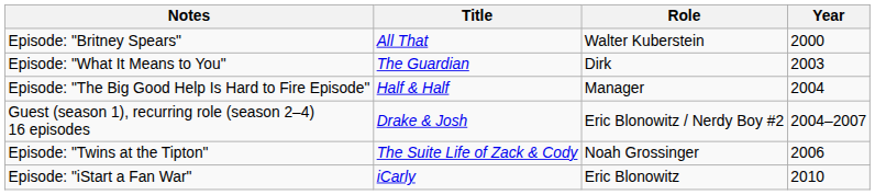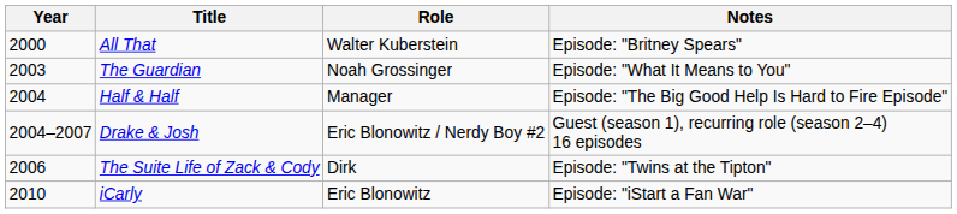 <table class="wikitable sortable">
 <tr>
-<th>Notes</th>
+<th>Year</th>
 <th>Title</th>
 <th>Role</th>
-<th>Year</th>
+<th>Notes</th>
 </tr>
 <tr>
-<td>Episode: "Britney Spears"</td>
+<td>2000</td>
 <td><em><a href='#'>All That</a></em></td>
 <td>Walter Kuberstein</td>
-<td>2000</td>
+<td>Episode: "Britney Spears"</td>
 </tr>
 <tr>
+<td>2003</td>
+<td><em><a href='#'>The Guardian</a></em></td>
+<td>Noah Grossinger</td>
 <td>Episode: "What It Means to You"</td>
-<td><em><a href='#'>The Guardian</a></em></td>
-<td>Dirk</td>
-<td>2003</td>
 </tr>
 <tr>
-<td>Episode: "The Big Good Help Is Hard to Fire Episode"</td>
+<td>2004</td>
 <td><em><a href='#'>Half & Half</a></em></td>
 <td>Manager</td>
-<td>2004</td>
+<td>Episode: "The Big Good Help Is Hard to Fire Episode"</td>
 </tr>
 <tr>
-<td>Guest (season 1), recurring role (season 2–4)<br>16 episodes</td>
+<td>2004–2007</td>
 <td><em><a href='#'>Drake & Josh</a></em></td>
 <td>Eric Blonowitz / Nerdy Boy #2</td>
-<td>2004–2007</td>
+<td>Guest (season 1), recurring role (season 2–4)<br>16 episodes</td>
 </tr>
 <tr>
+<td>2006</td>
+<td><em><a href='#'>The Suite Life of Zack & Cody</a></em></td>
+<td>Dirk</td>
 <td>Episode: "Twins at the Tipton"</td>
-<td><em><a href='#'>The Suite Life of Zack & Cody</a></em></td>
-<td>Noah Grossinger</td>
-<td>2006</td>
 </tr>
 <tr>
-<td>Episode: "iStart a Fan War"</td>
+<td>2010</td>
 <td><em><a href='#'>iCarly</a></em></td>
 <td>Eric Blonowitz</td>
-<td>2010</td>
+<td>Episode: "iStart a Fan War"</td>
 </tr>
 </table>
